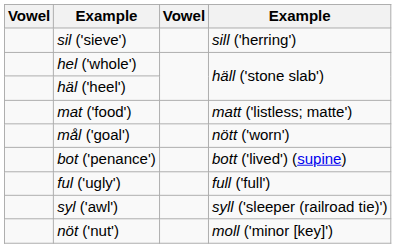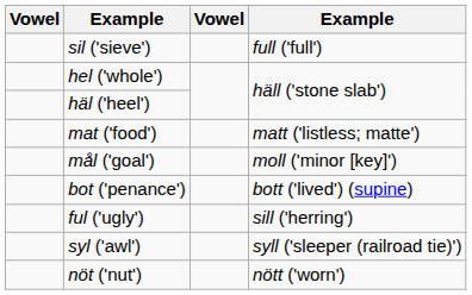 <table class="wikitable">
 <tr>
 <th>Vowel</th>
 <th>Example</th>
 <th>Vowel</th>
 <th>Example</th>
 </tr>
 <tr>
 <td style="text-align: center;"></td>
 <td> <em>sil</em> ('sieve')</td>
 <td style="text-align: center;"></td>
-<td> <em>sill</em> ('herring')</td>
+<td> <em>full</em> ('full')</td>
 </tr>
 <tr>
 <td style="text-align: center;"></td>
 <td> <em>hel</em> ('whole')</td>
 <td rowspan="2" style="text-align: center;"></td>
 <td rowspan="2"> <em>häll</em> ('stone slab')</td>
 </tr>
 <tr>
 <td style="text-align: center;"></td>
 <td> <em>häl</em> ('heel')</td>
 </tr>
 <tr>
 <td style="text-align: center;"></td>
 <td> <em>mat</em> ('food')</td>
 <td style="text-align: center;"></td>
 <td> <em>matt</em> ('listless; matte')</td>
 </tr>
 <tr>
 <td style="text-align: center;"></td>
 <td> <em>mål</em> ('goal')</td>
 <td style="text-align: center;"></td>
-<td> <em>nött</em> ('worn')</td>
+<td> <em>moll</em> ('minor [key]')</td>
 </tr>
 <tr>
 <td style="text-align: center;"></td>
 <td> <em>bot</em> ('penance')</td>
 <td style="text-align: center;"></td>
 <td> <em>bott</em> ('lived') (<a href='#'>supine</a>)</td>
 </tr>
 <tr>
 <td style="text-align: center;"></td>
 <td> <em>ful</em> ('ugly')</td>
 <td style="text-align: center;"></td>
-<td> <em>full</em> ('full')</td>
+<td> <em>sill</em> ('herring')</td>
 </tr>
 <tr>
 <td style="text-align: center;"></td>
 <td> <em>syl</em> ('awl')</td>
 <td style="text-align: center;"></td>
 <td> <em>syll</em> ('sleeper (railroad tie)')</td>
 </tr>
 <tr>
 <td style="text-align: center;"></td>
 <td> <em>nöt</em> ('nut')</td>
 <td style="text-align: center;"></td>
-<td> <em>moll</em> ('minor [key]')</td>
+<td> <em>nött</em> ('worn')</td>
 </tr>
 </table>
